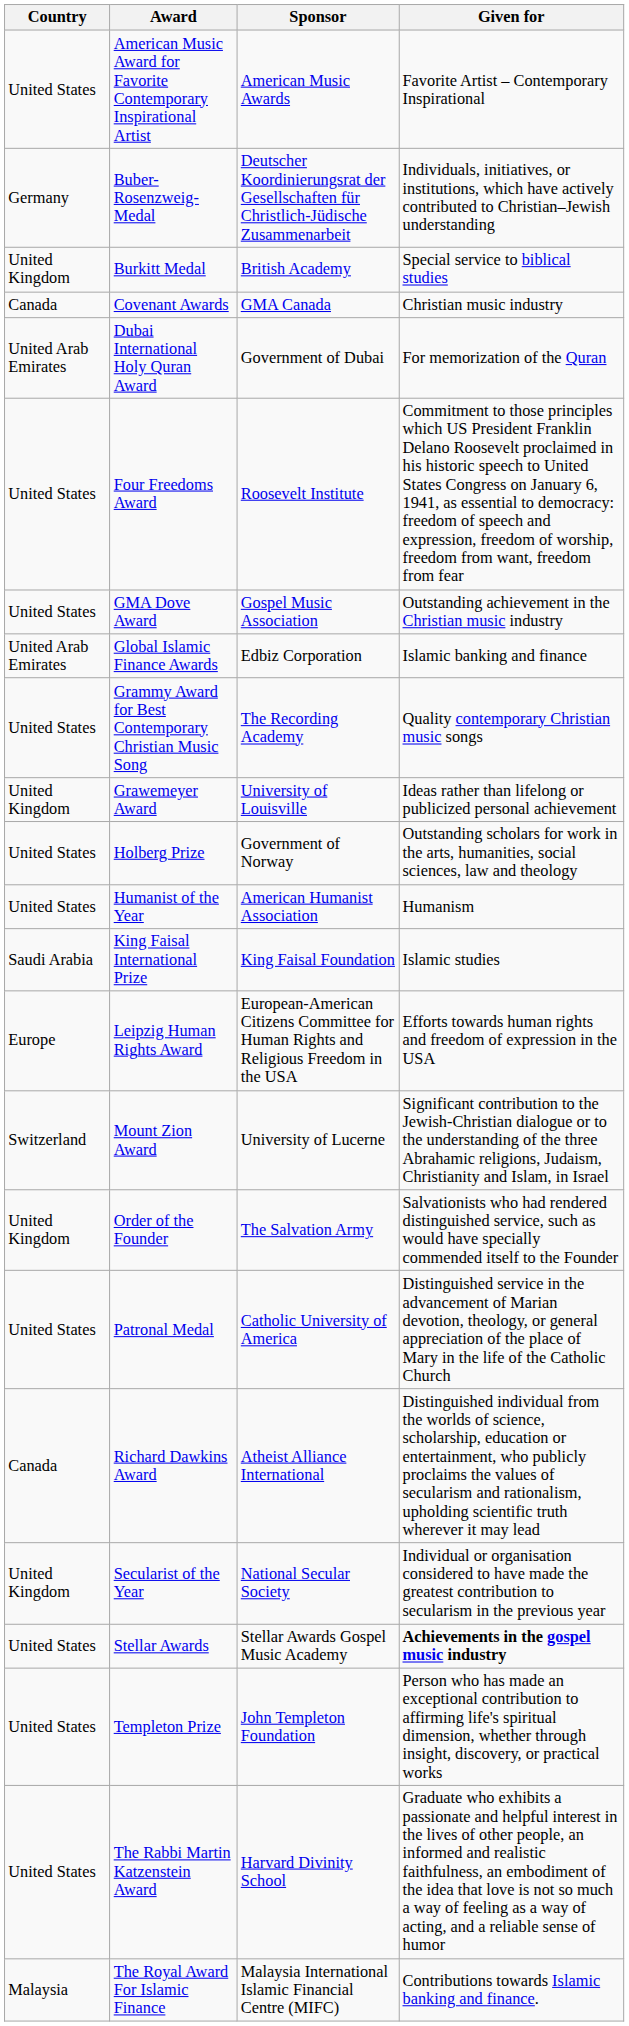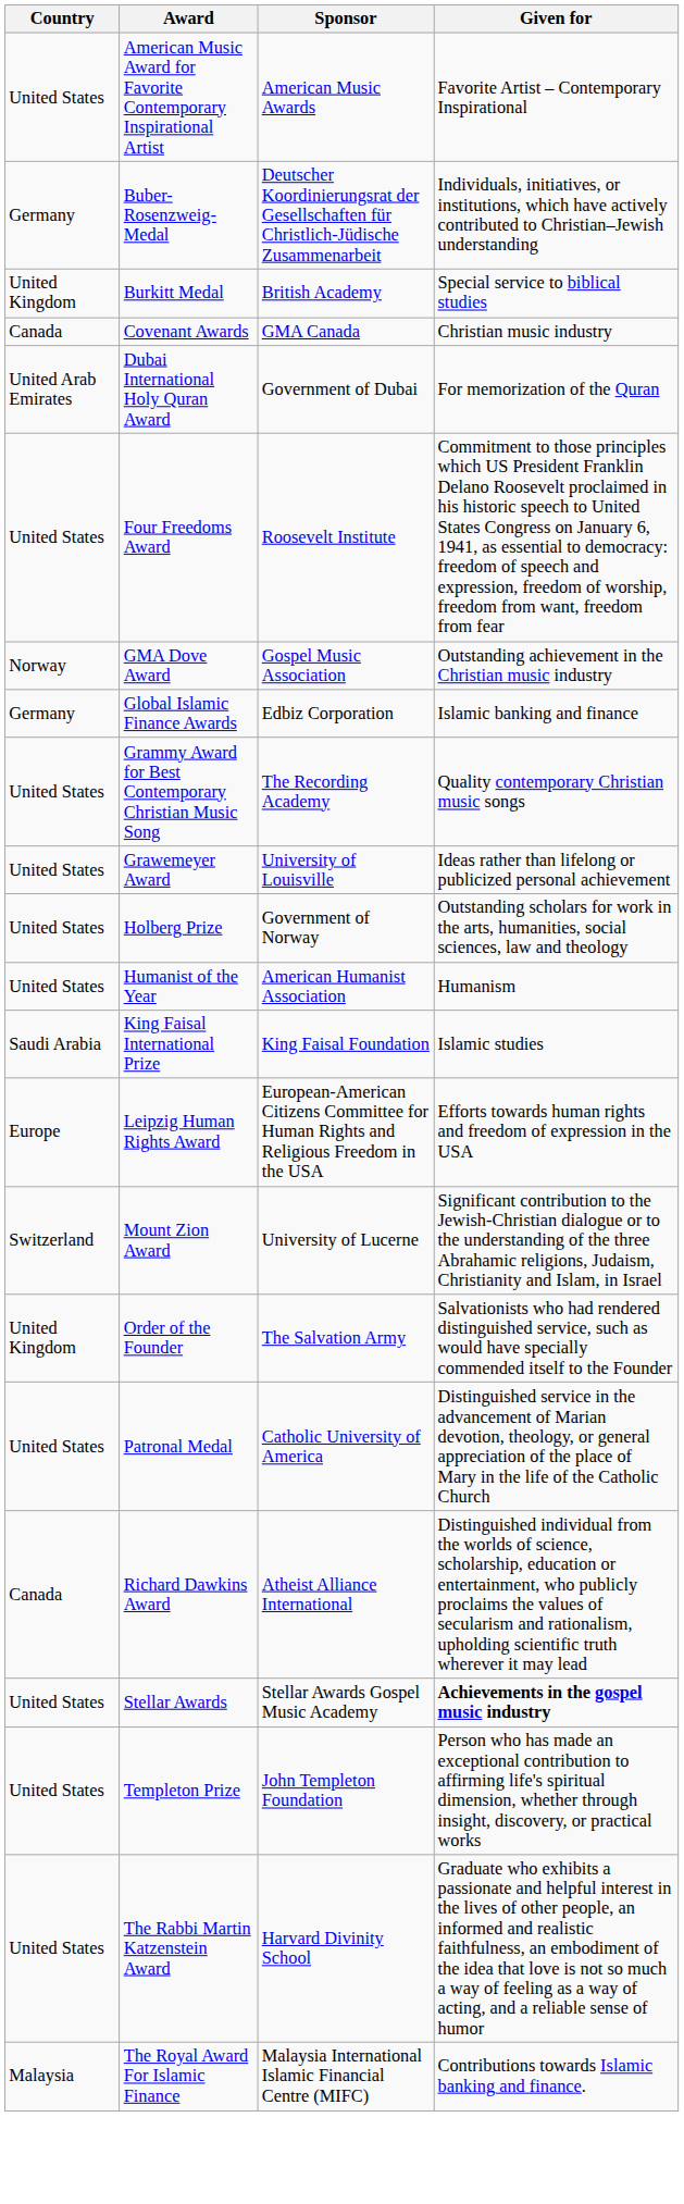 <table class="wikitable sortable">
 <tr>
 <th style="width:6em;">Country</th>
 <th>Award</th>
 <th>Sponsor</th>
 <th>Given for</th>
 </tr>
 <tr>
 <td>United States</td>
 <td><a href='#'>American Music Award for Favorite Contemporary Inspirational Artist</a></td>
 <td><a href='#'>American Music Awards</a></td>
 <td>Favorite Artist – Contemporary Inspirational</td>
 </tr>
 <tr>
 <td>Germany</td>
 <td><a href='#'>Buber-Rosenzweig-Medal</a></td>
 <td><a href='#'>Deutscher Koordinierungsrat der Gesellschaften für Christlich-Jüdische Zusammenarbeit</a></td>
 <td>Individuals, initiatives, or institutions, which have actively contributed to Christian–Jewish understanding</td>
 </tr>
 <tr>
 <td>United Kingdom</td>
 <td><a href='#'>Burkitt Medal</a></td>
 <td><a href='#'>British Academy</a></td>
 <td>Special service to <a href='#'>biblical studies</a></td>
 </tr>
 <tr>
 <td>Canada</td>
 <td><a href='#'>Covenant Awards</a></td>
 <td><a href='#'>GMA Canada</a></td>
 <td>Christian music industry</td>
 </tr>
 <tr>
 <td>United Arab Emirates</td>
 <td><a href='#'>Dubai International Holy Quran Award</a></td>
 <td>Government of Dubai</td>
 <td>For memorization of the <a href='#'>Quran</a></td>
 </tr>
 <tr>
 <td>United States</td>
 <td><a href='#'>Four Freedoms Award</a></td>
 <td><a href='#'>Roosevelt Institute</a></td>
 <td>Commitment to those principles which US President Franklin Delano Roosevelt proclaimed in his historic speech to United States Congress on January 6, 1941, as essential to democracy: freedom of speech and expression, freedom of worship, freedom from want, freedom from fear</td>
 </tr>
 <tr>
-<td>United States</td>
+<td>Norway</td>
 <td><a href='#'>GMA Dove Award</a></td>
 <td><a href='#'>Gospel Music Association</a></td>
 <td>Outstanding achievement in the <a href='#'>Christian music</a> industry</td>
 </tr>
 <tr>
-<td>United Arab Emirates</td>
+<td>Germany</td>
 <td><a href='#'>Global Islamic Finance Awards</a></td>
 <td>Edbiz Corporation</td>
 <td>Islamic banking and finance</td>
 </tr>
 <tr>
 <td>United States</td>
 <td><a href='#'>Grammy Award for Best Contemporary Christian Music Song</a></td>
 <td><a href='#'>The Recording Academy</a></td>
 <td>Quality <a href='#'>contemporary Christian music</a> songs</td>
 </tr>
 <tr>
-<td>United Kingdom</td>
+<td>United States</td>
 <td><a href='#'>Grawemeyer Award</a></td>
 <td><a href='#'>University of Louisville</a></td>
 <td>Ideas rather than lifelong or publicized personal achievement</td>
 </tr>
 <tr>
 <td>United States</td>
 <td><a href='#'>Holberg Prize</a></td>
 <td>Government of Norway</td>
 <td>Outstanding scholars for work in the arts, humanities, social sciences, law and theology</td>
 </tr>
 <tr>
 <td>United States</td>
 <td><a href='#'>Humanist of the Year</a></td>
 <td><a href='#'>American Humanist Association</a></td>
 <td>Humanism</td>
 </tr>
 <tr>
 <td>Saudi Arabia</td>
 <td><a href='#'>King Faisal International Prize</a></td>
 <td><a href='#'>King Faisal Foundation</a></td>
 <td>Islamic studies</td>
 </tr>
 <tr>
 <td>Europe</td>
 <td><a href='#'>Leipzig Human Rights Award</a></td>
 <td>European-American Citizens Committee for Human Rights and Religious Freedom in the USA</td>
 <td>Efforts towards human rights and freedom of expression in the USA</td>
 </tr>
 <tr>
 <td>Switzerland</td>
 <td><a href='#'>Mount Zion Award</a></td>
 <td>University of Lucerne</td>
 <td>Significant contribution to the Jewish-Christian dialogue or to the understanding of the three Abrahamic religions, Judaism, Christianity and Islam, in Israel</td>
 </tr>
 <tr>
 <td>United Kingdom</td>
 <td><a href='#'>Order of the Founder</a></td>
 <td><a href='#'>The Salvation Army</a></td>
 <td>Salvationists who had rendered distinguished service, such as would have specially commended itself to the Founder</td>
 </tr>
 <tr>
 <td>United States</td>
 <td><a href='#'>Patronal Medal</a></td>
 <td><a href='#'>Catholic University of America</a></td>
 <td>Distinguished service in the advancement of Marian devotion, theology, or general appreciation of the place of Mary in the life of the Catholic Church</td>
 </tr>
 <tr>
 <td>Canada</td>
 <td><a href='#'>Richard Dawkins Award</a></td>
 <td><a href='#'>Atheist Alliance International</a></td>
 <td>Distinguished individual from the worlds of science, scholarship, education or entertainment, who publicly proclaims the values of secularism and rationalism, upholding scientific truth wherever it may lead</td>
 </tr>
 <tr>
-<td>United Kingdom</td>
-<td><a href='#'>Secularist of the Year</a></td>
-<td><a href='#'>National Secular Society</a></td>
-<td>Individual or organisation considered to have made the greatest contribution to secularism in the previous year</td>
-</tr>
-<tr>
 <td>United States</td>
 <td><a href='#'>Stellar Awards</a></td>
 <td>Stellar Awards Gospel Music Academy</td>
 <td><strong>Achievements in the <a href='#'>gospel music</a> industry</strong></td>
 </tr>
 <tr>
 <td>United States</td>
 <td><a href='#'>Templeton Prize</a></td>
 <td><a href='#'>John Templeton Foundation</a></td>
 <td>Person who has made an exceptional contribution to affirming life's spiritual dimension, whether through insight, discovery, or practical works</td>
 </tr>
 <tr>
 <td>United States</td>
 <td><a href='#'>The Rabbi Martin Katzenstein Award</a></td>
 <td><a href='#'>Harvard Divinity School</a></td>
 <td>Graduate who exhibits a passionate and helpful interest in the lives of other people, an informed and realistic faithfulness, an embodiment of the idea that love is not so much a way of feeling as a way of acting, and a reliable sense of humor</td>
 </tr>
 <tr>
 <td>Malaysia</td>
 <td><a href='#'>The Royal Award For Islamic Finance</a></td>
 <td>Malaysia International Islamic Financial Centre (MIFC)</td>
 <td>Contributions towards <a href='#'>Islamic banking and finance</a>.</td>
 </tr>
 </table>
